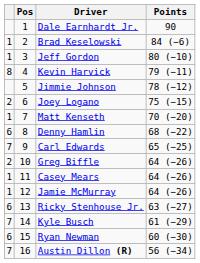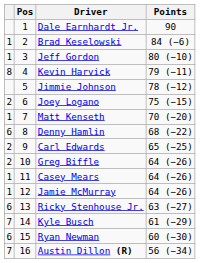 <table class="wikitable" style="font-size: 95%;">
 <tr>
 <th></th>
 <th>Pos</th>
 <th>Driver</th>
 <th>Points</th>
 </tr>
 <tr>
 <td align="left"></td>
 <td style="text-align:center;">1</td>
 <td><a href='#'>Dale Earnhardt Jr.</a></td>
 <td style="text-align:center;">90</td>
 </tr>
 <tr>
 <td align="left"> 1</td>
 <td style="text-align:center;">2</td>
 <td><a href='#'>Brad Keselowski</a></td>
 <td style="text-align:center;">84 (−6)</td>
 </tr>
 <tr>
 <td align="left"> 1</td>
 <td style="text-align:center;">3</td>
 <td><a href='#'>Jeff Gordon</a></td>
 <td style="text-align:center;">80 (−10)</td>
 </tr>
 <tr>
 <td align="left"> 8</td>
 <td style="text-align:center;">4</td>
 <td><a href='#'>Kevin Harvick</a></td>
 <td style="text-align:center;">79 (−11)</td>
 </tr>
 <tr>
 <td align="left"></td>
 <td style="text-align:center;">5</td>
 <td><a href='#'>Jimmie Johnson</a></td>
 <td style="text-align:center;">78 (−12)</td>
 </tr>
 <tr>
 <td align="left"> 2</td>
 <td style="text-align:center;">6</td>
 <td><a href='#'>Joey Logano</a></td>
 <td style="text-align:center;">75 (−15)</td>
 </tr>
 <tr>
 <td align="left"> 1</td>
 <td style="text-align:center;">7</td>
 <td><a href='#'>Matt Kenseth</a></td>
 <td style="text-align:center;">70 (−20)</td>
 </tr>
 <tr>
 <td align="left"> 6</td>
 <td style="text-align:center;">8</td>
 <td><a href='#'>Denny Hamlin</a></td>
 <td style="text-align:center;">68 (−22)</td>
 </tr>
 <tr>
-<td align="left"> 7</td>
+<td align="left"> 2</td>
 <td style="text-align:center;">9</td>
 <td><a href='#'>Carl Edwards</a></td>
 <td style="text-align:center;">65 (−25)</td>
 </tr>
 <tr>
 <td align="left"> 2</td>
 <td style="text-align:center;">10</td>
 <td><a href='#'>Greg Biffle</a></td>
 <td style="text-align:center;">64 (−26)</td>
 </tr>
 <tr>
 <td align="left"> 1</td>
 <td style="text-align:center;">11</td>
 <td><a href='#'>Casey Mears</a></td>
 <td style="text-align:center;">64 (−26)</td>
 </tr>
 <tr>
 <td align="left"> 1</td>
 <td style="text-align:center;">12</td>
 <td><a href='#'>Jamie McMurray</a></td>
 <td style="text-align:center;">64 (−26)</td>
 </tr>
 <tr>
 <td align="text-align:center;"> 6</td>
 <td style="text-align:center;">13</td>
 <td><a href='#'>Ricky Stenhouse Jr.</a></td>
 <td style="text-align:center;">63 (−27)</td>
 </tr>
 <tr>
 <td align="text-align:center;"> 7</td>
 <td style="text-align:center;">14</td>
 <td><a href='#'>Kyle Busch</a></td>
 <td style="text-align:center;">61 (−29)</td>
 </tr>
 <tr>
 <td align="text-align:center;"> 6</td>
 <td style="text-align:center;">15</td>
 <td><a href='#'>Ryan Newman</a></td>
 <td style="text-align:center;">60 (−30)</td>
 </tr>
 <tr>
 <td align="text-align:center;"> 7</td>
 <td style="text-align:center;">16</td>
 <td><a href='#'>Austin Dillon</a> <strong>(R)</strong></td>
 <td style="text-align:center;">56 (−34)</td>
 </tr>
 </table>
